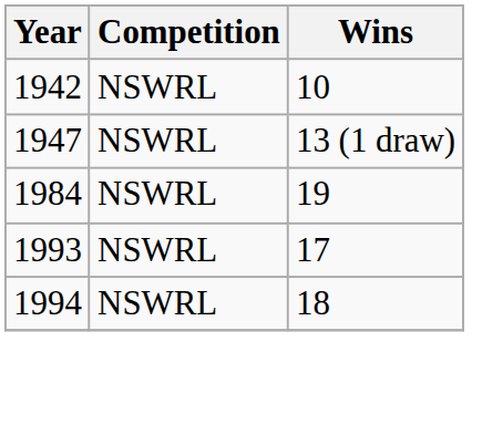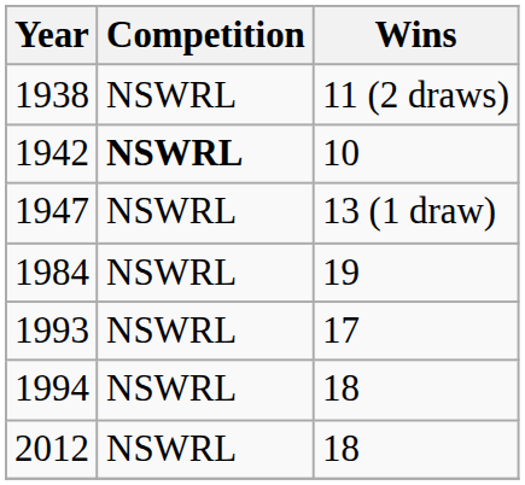 <table class="wikitable" style="text-align:left;">
 <tr>
 <th>Year</th>
 <th>Competition</th>
 <th>Wins</th>
 </tr>
 <tr>
+<td>1938</td>
+<td>NSWRL</td>
+<td>11 (2 draws)</td>
+</tr>
+<tr>
 <td>1942</td>
-<td>NSWRL</td>
+<td><strong>NSWRL</strong></td>
 <td>10</td>
 </tr>
 <tr>
 <td>1947</td>
 <td>NSWRL</td>
 <td>13 (1 draw)</td>
 </tr>
 <tr>
 <td>1984</td>
 <td>NSWRL</td>
 <td>19</td>
 </tr>
 <tr>
 <td>1993</td>
 <td>NSWRL</td>
 <td>17</td>
 </tr>
 <tr>
 <td>1994</td>
 <td>NSWRL</td>
 <td>18</td>
 </tr>
 <tr>
+<td>2012</td>
+<td>NSWRL</td>
+<td>18</td>
+</tr>
+<tr>
 </tr>
 </table>
